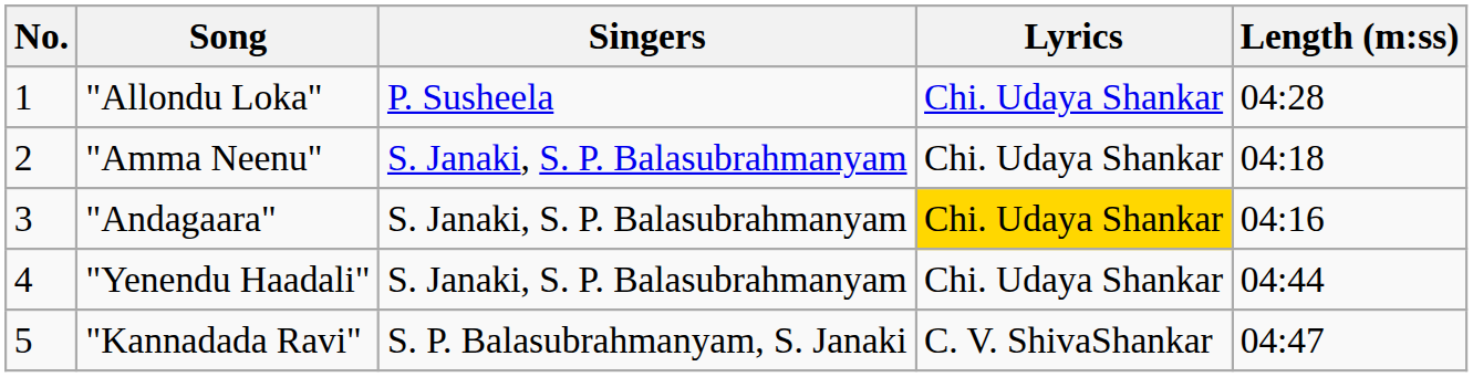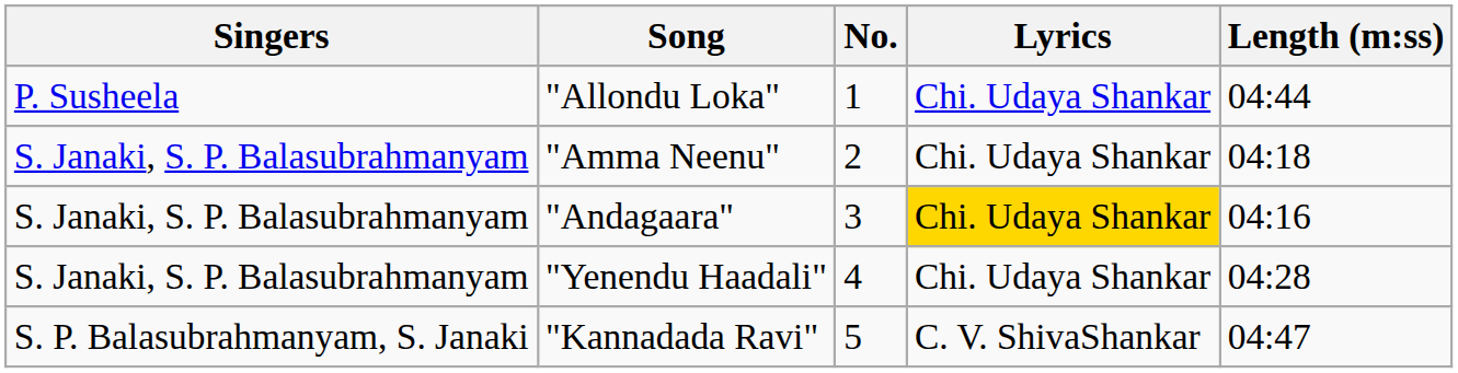 <table class="wikitable" style="font-size:95%;">
 <tr>
+<th>Singers</th>
+<th>Song</th>
 <th>No.</th>
-<th>Song</th>
-<th>Singers</th>
 <th>Lyrics</th>
 <th>Length (m:ss)</th>
 </tr>
 <tr>
+<td><a href='#'>P. Susheela</a></td>
+<td>"Allondu Loka"</td>
 <td>1</td>
-<td>"Allondu Loka"</td>
-<td><a href='#'>P. Susheela</a></td>
 <td><a href='#'>Chi. Udaya Shankar</a></td>
-<td>04:28</td>
+<td>04:44</td>
 </tr>
 <tr>
+<td><a href='#'>S. Janaki</a>, <a href='#'>S. P. Balasubrahmanyam</a></td>
+<td>"Amma Neenu"</td>
 <td>2</td>
-<td>"Amma Neenu"</td>
-<td><a href='#'>S. Janaki</a>, <a href='#'>S. P. Balasubrahmanyam</a></td>
 <td>Chi. Udaya Shankar</td>
 <td>04:18</td>
 </tr>
 <tr>
+<td>S. Janaki, S. P. Balasubrahmanyam</td>
+<td>"Andagaara"</td>
 <td>3</td>
-<td>"Andagaara"</td>
-<td>S. Janaki, S. P. Balasubrahmanyam</td>
 <td style="background: gold;">Chi. Udaya Shankar</td>
 <td>04:16</td>
 </tr>
 <tr>
+<td>S. Janaki, S. P. Balasubrahmanyam</td>
+<td>"Yenendu Haadali"</td>
 <td>4</td>
-<td>"Yenendu Haadali"</td>
-<td>S. Janaki, S. P. Balasubrahmanyam</td>
 <td>Chi. Udaya Shankar</td>
-<td>04:44</td>
+<td>04:28</td>
 </tr>
 <tr>
+<td>S. P. Balasubrahmanyam, S. Janaki</td>
+<td>"Kannadada Ravi"</td>
 <td>5</td>
-<td>"Kannadada Ravi"</td>
-<td>S. P. Balasubrahmanyam, S. Janaki</td>
 <td>C. V. ShivaShankar</td>
 <td>04:47</td>
 </tr>
 </table>
